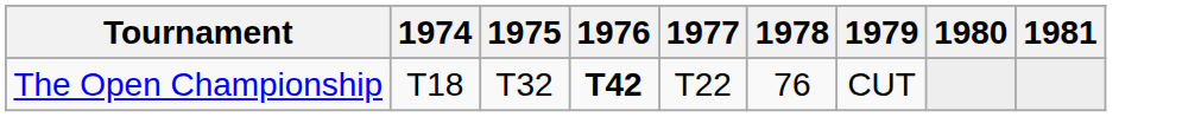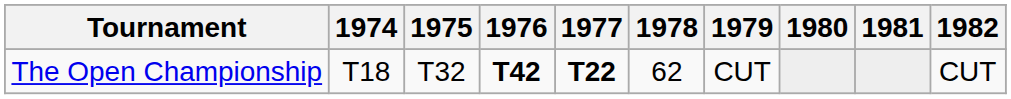 <table class="wikitable" style="font-size:95%;text-align:center;">
 <tr>
 <th>Tournament</th>
 <th>1974</th>
 <th>1975</th>
 <th>1976</th>
 <th>1977</th>
 <th>1978</th>
 <th>1979</th>
 <th>1980</th>
 <th>1981</th>
+<th>1982</th>
 </tr>
 <tr>
 <td align=left><a href='#'>The Open Championship</a></td>
 <td>T18</td>
 <td>T32</td>
 <td><strong>T42</strong></td>
-<td>T22</td>
-<td>76</td>
+<td><strong>T22</strong></td>
+<td>62</td>
 <td>CUT</td>
 <td style="background:#eeeeee;"></td>
 <td style="background:#eeeeee;"></td>
+<td>CUT</td>
 </tr>
 </table>
